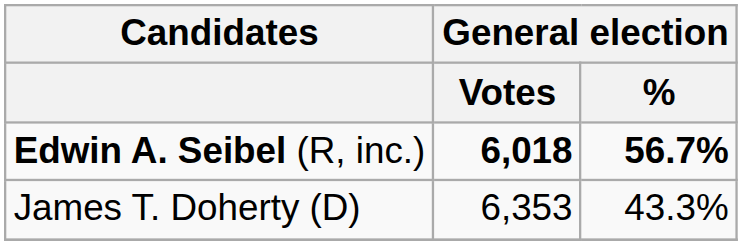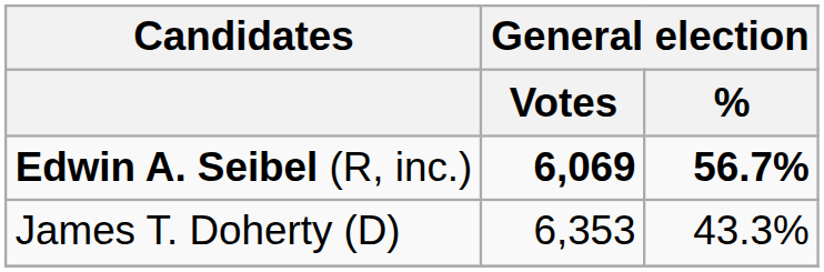 <table class=wikitable>
 <tr>
 <th colspan=1><strong>Candidates</strong></th>
 <th colspan=2><strong>General election</strong></th>
 </tr>
 <tr>
 <th></th>
 <th>Votes</th>
 <th>%</th>
 </tr>
 <tr>
 <td><strong>Edwin A. Seibel</strong> (R, inc.)</td>
-<td align="right"><strong>6,018</strong></td>
+<td align="right"><strong>6,069</strong></td>
 <td align="right"><strong>56.7%</strong></td>
 </tr>
 <tr>
 <td>James T. Doherty (D)</td>
 <td align="right">6,353</td>
 <td align="right">43.3%</td>
 </tr>
 <tr>
 </tr>
 </table>
